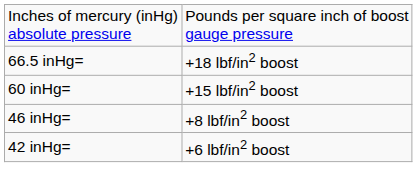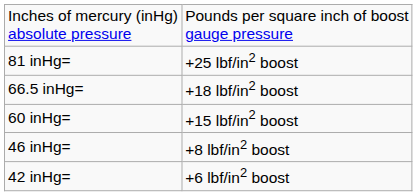 <table class="wikitable">
 <tr>
 <td>Inches of mercury (inHg) <br><a href='#'>absolute pressure</a></td>
 <td>Pounds per square inch of boost<br><a href='#'>gauge pressure</a></td>
+</tr>
+<tr>
+<td>81 inHg=</td>
+<td>+25 lbf/in<sup>2</sup> boost</td>
 </tr>
 <tr>
 <td>66.5 inHg=</td>
 <td>+18 lbf/in<sup>2</sup> boost</td>
 </tr>
 <tr>
 <td>60 inHg=</td>
 <td>+15 lbf/in<sup>2</sup> boost</td>
 </tr>
 <tr>
 <td>46 inHg=</td>
 <td>+8 lbf/in<sup>2</sup> boost</td>
 </tr>
 <tr>
 <td>42 inHg=</td>
 <td>+6 lbf/in<sup>2</sup> boost</td>
 </tr>
 </table>
